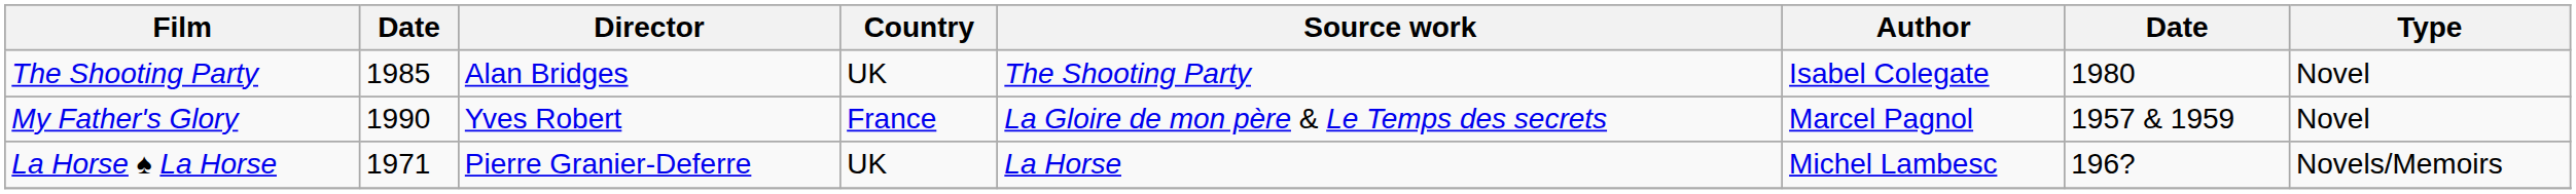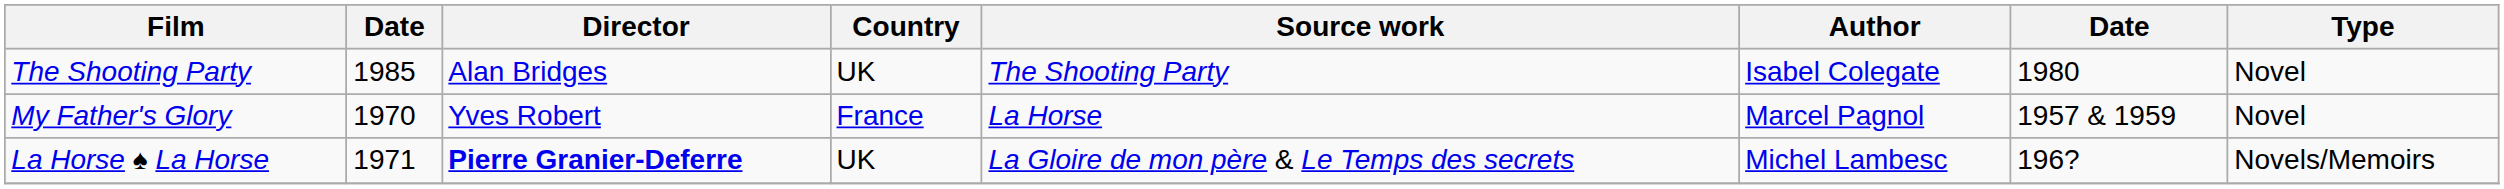 <table class="wikitable" style=width:90%>
 <tr style="background:#CCCCCC;">
 <th>Film</th>
 <th>Date</th>
 <th>Director</th>
 <th>Country</th>
 <th>Source work</th>
 <th>Author</th>
 <th>Date</th>
 <th>Type</th>
 </tr>
 <tr>
 <td><em><a href='#'>The Shooting Party</a></em></td>
 <td>1985</td>
 <td><a href='#'>Alan Bridges</a></td>
 <td>UK</td>
 <td><em><a href='#'>The Shooting Party</a></em></td>
 <td><a href='#'>Isabel Colegate</a></td>
 <td>1980</td>
 <td>Novel</td>
 </tr>
 <tr>
 <td><em><a href='#'>My Father's Glory</a></em></td>
-<td>1990</td>
+<td>1970</td>
 <td><a href='#'>Yves Robert</a></td>
 <td><a href='#'>France</a></td>
-<td><em><a href='#'>La Gloire de mon père</a></em> & <em><a href='#'>Le Temps des secrets</a></em></td>
+<td><em><a href='#'>La Horse</a></em></td>
 <td><a href='#'>Marcel Pagnol</a></td>
 <td>1957 & 1959</td>
 <td>Novel</td>
 </tr>
 <tr>
 <td><em><a href='#'>La Horse</a></em> ♠ <em><a href='#'>La Horse</a></em></td>
 <td>1971</td>
-<td><a href='#'>Pierre Granier-Deferre</a></td>
+<td><strong><a href='#'>Pierre Granier-Deferre</a></strong></td>
 <td>UK</td>
-<td><em><a href='#'>La Horse</a></em></td>
+<td><em><a href='#'>La Gloire de mon père</a></em> & <em><a href='#'>Le Temps des secrets</a></em></td>
 <td><a href='#'>Michel Lambesc</a></td>
 <td>196?</td>
 <td>Novels/Memoirs</td>
 </tr>
 <tr>
 </tr>
 </table>
